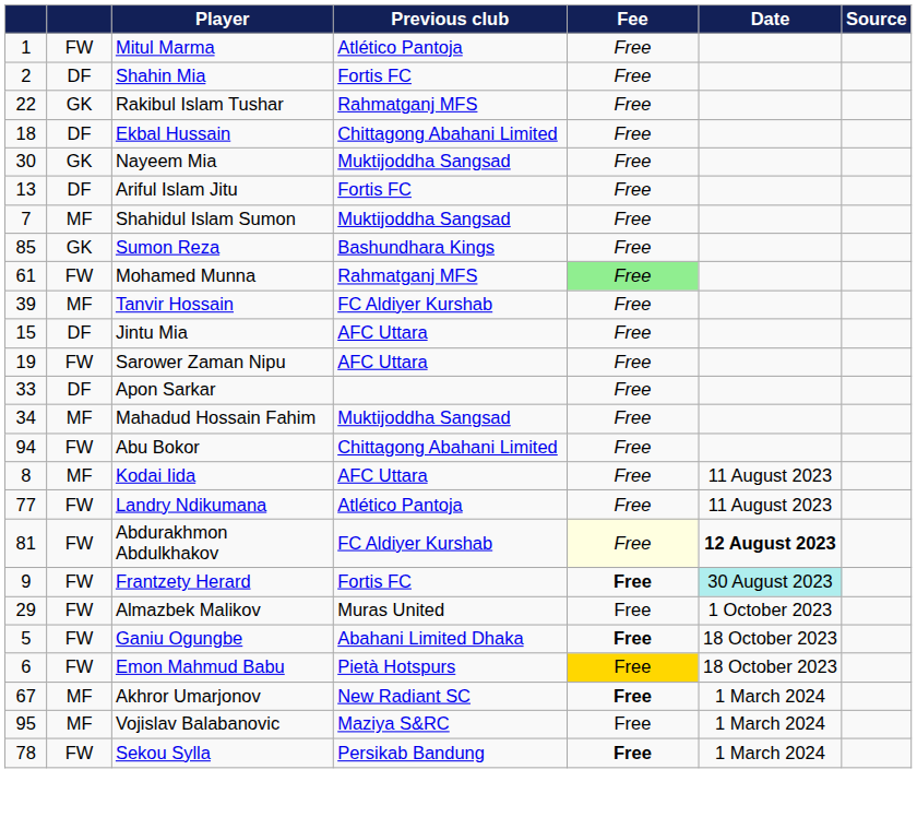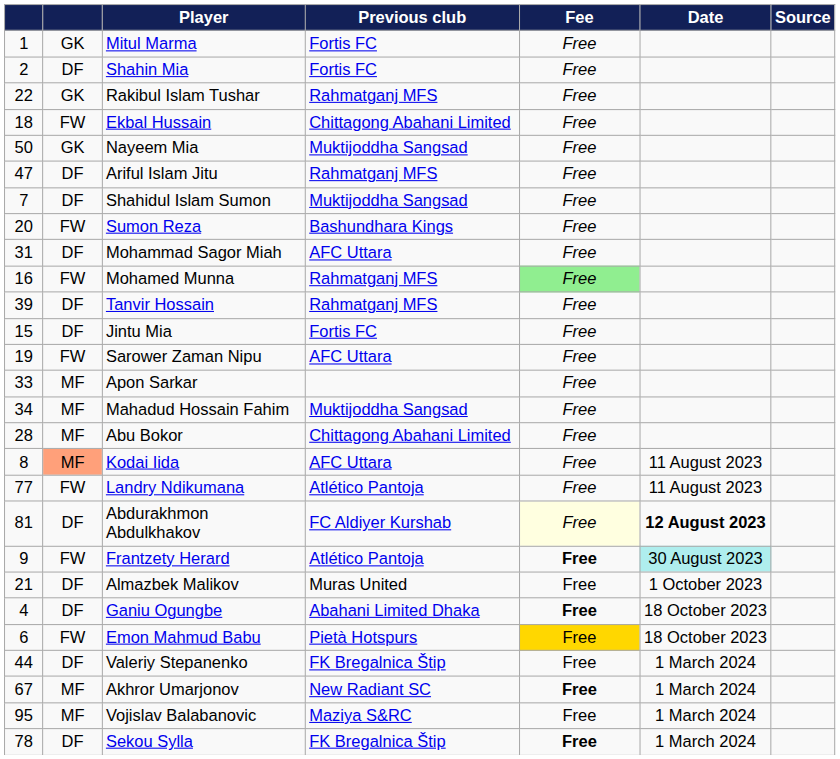 <table class="wikitable plainrowheaders sortable" style="text-align:center">
 <tr>
 <th style="background:#122057; color:white; width:30px;"></th>
 <th style="background:#122057; color:white; width:50px;"></th>
 <th style="background:#122057; color:white; width:190px;">Player</th>
 <th style="background:#122057; color:white; width:200px;">Previous club</th>
 <th style="background:#122057; color:white; width:110px;">Fee</th>
 <th style="background:#122057; color:white; width:120px;">Date</th>
 <th style="background:#122057; color:white; width:10px;">Source</th>
 </tr>
 <tr>
 <td align="center">1</td>
-<td align="center">FW</td>
+<td align="center">GK</td>
 <td align="left"><a href='#'>Mitul Marma</a></td>
-<td align="left"> <a href='#'>Atlético Pantoja</a></td>
+<td align="left"><a href='#'>Fortis FC</a></td>
 <td align="center"><em>Free</em></td>
 <td></td>
 <td></td>
 </tr>
 <tr>
 <td align="center">2</td>
 <td align="center">DF</td>
 <td align="left"><a href='#'>Shahin Mia</a></td>
 <td align="left"><a href='#'>Fortis FC</a></td>
 <td align="center"><em>Free</em></td>
 <td></td>
 <td></td>
 </tr>
 <tr>
 <td align="center">22</td>
 <td align="center">GK</td>
 <td align="left">Rakibul Islam Tushar</td>
 <td align="left"><a href='#'>Rahmatganj MFS</a></td>
 <td align="center"><em>Free</em></td>
 <td></td>
 <td></td>
 </tr>
 <tr>
 <td align="center">18</td>
-<td align="center">DF</td>
+<td align="center">FW</td>
 <td align="left"><a href='#'>Ekbal Hussain</a></td>
 <td align="left"><a href='#'>Chittagong Abahani Limited</a></td>
 <td align="center"><em>Free</em></td>
 <td></td>
 <td></td>
 </tr>
 <tr>
-<td align="center">30</td>
+<td align="center">50</td>
 <td align="center">GK</td>
 <td align="left">Nayeem Mia</td>
 <td align="left"><a href='#'>Muktijoddha Sangsad</a></td>
 <td align="center"><em>Free</em></td>
 <td></td>
 <td></td>
 </tr>
 <tr>
-<td align="center">13</td>
+<td align="center">47</td>
 <td align="center">DF</td>
 <td align="left">Ariful Islam Jitu</td>
-<td align="left"><a href='#'>Fortis FC</a></td>
+<td align="left"><a href='#'>Rahmatganj MFS</a></td>
 <td align="center"><em>Free</em></td>
 <td></td>
 <td></td>
 </tr>
 <tr>
 <td align="center">7</td>
-<td align="center">MF</td>
+<td align="center">DF</td>
 <td align="left">Shahidul Islam Sumon</td>
 <td align="left"><a href='#'>Muktijoddha Sangsad</a></td>
 <td align="center"><em>Free</em></td>
 <td></td>
 <td></td>
 </tr>
 <tr>
-<td align="center">85</td>
-<td align="center">GK</td>
+<td align="center">20</td>
+<td align="center">FW</td>
 <td align="left"><a href='#'>Sumon Reza</a></td>
 <td align="left"><a href='#'>Bashundhara Kings</a></td>
 <td align="center"><em>Free</em></td>
 <td></td>
 <td></td>
 </tr>
 <tr>
-<td align="center">61</td>
+<td align="center">31</td>
+<td align="center">DF</td>
+<td align="left">Mohammad Sagor Miah</td>
+<td align="left"><a href='#'>AFC Uttara</a></td>
+<td align="center"><em>Free</em></td>
+<td></td>
+<td></td>
+</tr>
+<tr>
+<td align="center">16</td>
 <td align="center">FW</td>
 <td align="left">Mohamed Munna</td>
 <td align="left"><a href='#'>Rahmatganj MFS</a></td>
 <td align="center" style="background: lightgreen;"><em>Free</em></td>
 <td></td>
 <td></td>
 </tr>
 <tr>
 <td align="center">39</td>
-<td align="center">MF</td>
+<td align="center">DF</td>
 <td align="left"><a href='#'>Tanvir Hossain</a></td>
-<td align="left"> <a href='#'>FC Aldiyer Kurshab</a></td>
+<td align="left"><a href='#'>Rahmatganj MFS</a></td>
 <td align="center"><em>Free</em></td>
 <td></td>
 <td></td>
 </tr>
 <tr>
 <td align="center">15</td>
 <td align="center">DF</td>
 <td align="left">Jintu Mia</td>
-<td align="left"><a href='#'>AFC Uttara</a></td>
+<td align="left"><a href='#'>Fortis FC</a></td>
 <td align="center"><em>Free</em></td>
 <td></td>
 <td></td>
 </tr>
 <tr>
 <td align="center">19</td>
 <td align="center">FW</td>
 <td align="left">Sarower Zaman Nipu</td>
 <td align="left"><a href='#'>AFC Uttara</a></td>
 <td align="center"><em>Free</em></td>
 <td></td>
 <td></td>
 </tr>
 <tr>
 <td align="center">33</td>
-<td align="center">DF</td>
+<td align="center">MF</td>
 <td align="left">Apon Sarkar</td>
 <td align="left"></td>
 <td align="center"><em>Free</em></td>
 <td></td>
 <td></td>
 </tr>
 <tr>
 <td align="center">34</td>
 <td align="center">MF</td>
 <td align="left">Mahadud Hossain Fahim</td>
 <td align="left"><a href='#'>Muktijoddha Sangsad</a></td>
 <td align="center"><em>Free</em></td>
 <td></td>
 <td></td>
 </tr>
 <tr>
-<td align="center">94</td>
-<td align="center">FW</td>
+<td align="center">28</td>
+<td align="center">MF</td>
 <td align="left">Abu Bokor</td>
 <td align="left"><a href='#'>Chittagong Abahani Limited</a></td>
 <td align="center"><em>Free</em></td>
 <td></td>
 <td></td>
 </tr>
 <tr>
 <td align="center">8</td>
-<td align="center">MF</td>
+<td align="center" style="background: lightsalmon;">MF</td>
 <td align="left"> <a href='#'>Kodai Iida</a></td>
 <td align="left"><a href='#'>AFC Uttara</a></td>
 <td><em>Free</em></td>
 <td>11 August 2023</td>
 <td></td>
 </tr>
 <tr>
 <td align="center">77</td>
 <td align="center">FW</td>
 <td align="left"> <a href='#'>Landry Ndikumana</a></td>
 <td align="left"> <a href='#'>Atlético Pantoja</a></td>
 <td><em>Free</em></td>
 <td>11 August 2023</td>
 <td></td>
 </tr>
 <tr>
 <td align="center">81</td>
-<td align="center">FW</td>
+<td align="center">DF</td>
 <td align="left"> Abdurakhmon Abdulkhakov</td>
 <td align="left"> <a href='#'>FC Aldiyer Kurshab</a></td>
 <td style="background: lightyellow;"><em>Free</em></td>
 <td><strong>12 August 2023</strong></td>
 <td></td>
 </tr>
 <tr>
 <td align="center">9</td>
 <td align="center">FW</td>
 <td align="left"> <a href='#'>Frantzety Herard</a></td>
-<td align="left"><a href='#'>Fortis FC</a></td>
+<td align="left"> <a href='#'>Atlético Pantoja</a></td>
 <td><strong>Free</strong></td>
 <td style="background: paleturquoise;">30 August 2023</td>
 <td></td>
 </tr>
 <tr>
-<td align="center">29</td>
-<td align="center">FW</td>
+<td align="center">21</td>
+<td align="center">DF</td>
 <td align="left"> Almazbek Malikov</td>
 <td align="left"> Muras United</td>
 <td>Free</td>
 <td>1 October 2023</td>
 <td></td>
 </tr>
 <tr>
-<td align="center">5</td>
-<td align="center">FW</td>
+<td align="center">4</td>
+<td align="center">DF</td>
 <td align="left"> <a href='#'>Ganiu Ogungbe</a></td>
 <td align="left"><a href='#'>Abahani Limited Dhaka</a></td>
 <td><strong>Free</strong></td>
 <td>18 October 2023</td>
 <td></td>
 </tr>
 <tr>
 <td align="center">6</td>
 <td align="center">FW</td>
 <td align="left"><a href='#'>Emon Mahmud Babu</a></td>
 <td align="left"> <a href='#'>Pietà Hotspurs</a></td>
 <td style="background: gold;">Free</td>
 <td>18 October 2023</td>
+<td></td>
+</tr>
+<tr>
+<td align="center">44</td>
+<td align="center">DF</td>
+<td align="left">  Valeriy Stepanenko</td>
+<td align="left"> <a href='#'>FK Bregalnica Štip</a></td>
+<td>Free</td>
+<td>1 March 2024</td>
 <td></td>
 </tr>
 <tr>
 <td align="center">67</td>
 <td align="center">MF</td>
 <td align="left"> Akhror Umarjonov</td>
 <td align="left"> <a href='#'>New Radiant SC</a></td>
 <td><strong>Free</strong></td>
 <td>1 March 2024</td>
 <td></td>
 </tr>
 <tr>
 <td align="center">95</td>
 <td align="center">MF</td>
 <td align="left"> Vojislav Balabanovic</td>
 <td align="left"> <a href='#'>Maziya S&RC</a></td>
 <td>Free</td>
 <td>1 March 2024</td>
 <td></td>
 </tr>
 <tr>
 <td align="center">78</td>
-<td align="center">FW</td>
+<td align="center">DF</td>
 <td align="left"> <a href='#'>Sekou Sylla</a></td>
-<td align="left"> <a href='#'>Persikab Bandung</a></td>
+<td align="left"> <a href='#'>FK Bregalnica Štip</a></td>
 <td><strong>Free</strong></td>
 <td>1 March 2024</td>
 <td></td>
 </tr>
 </table>
